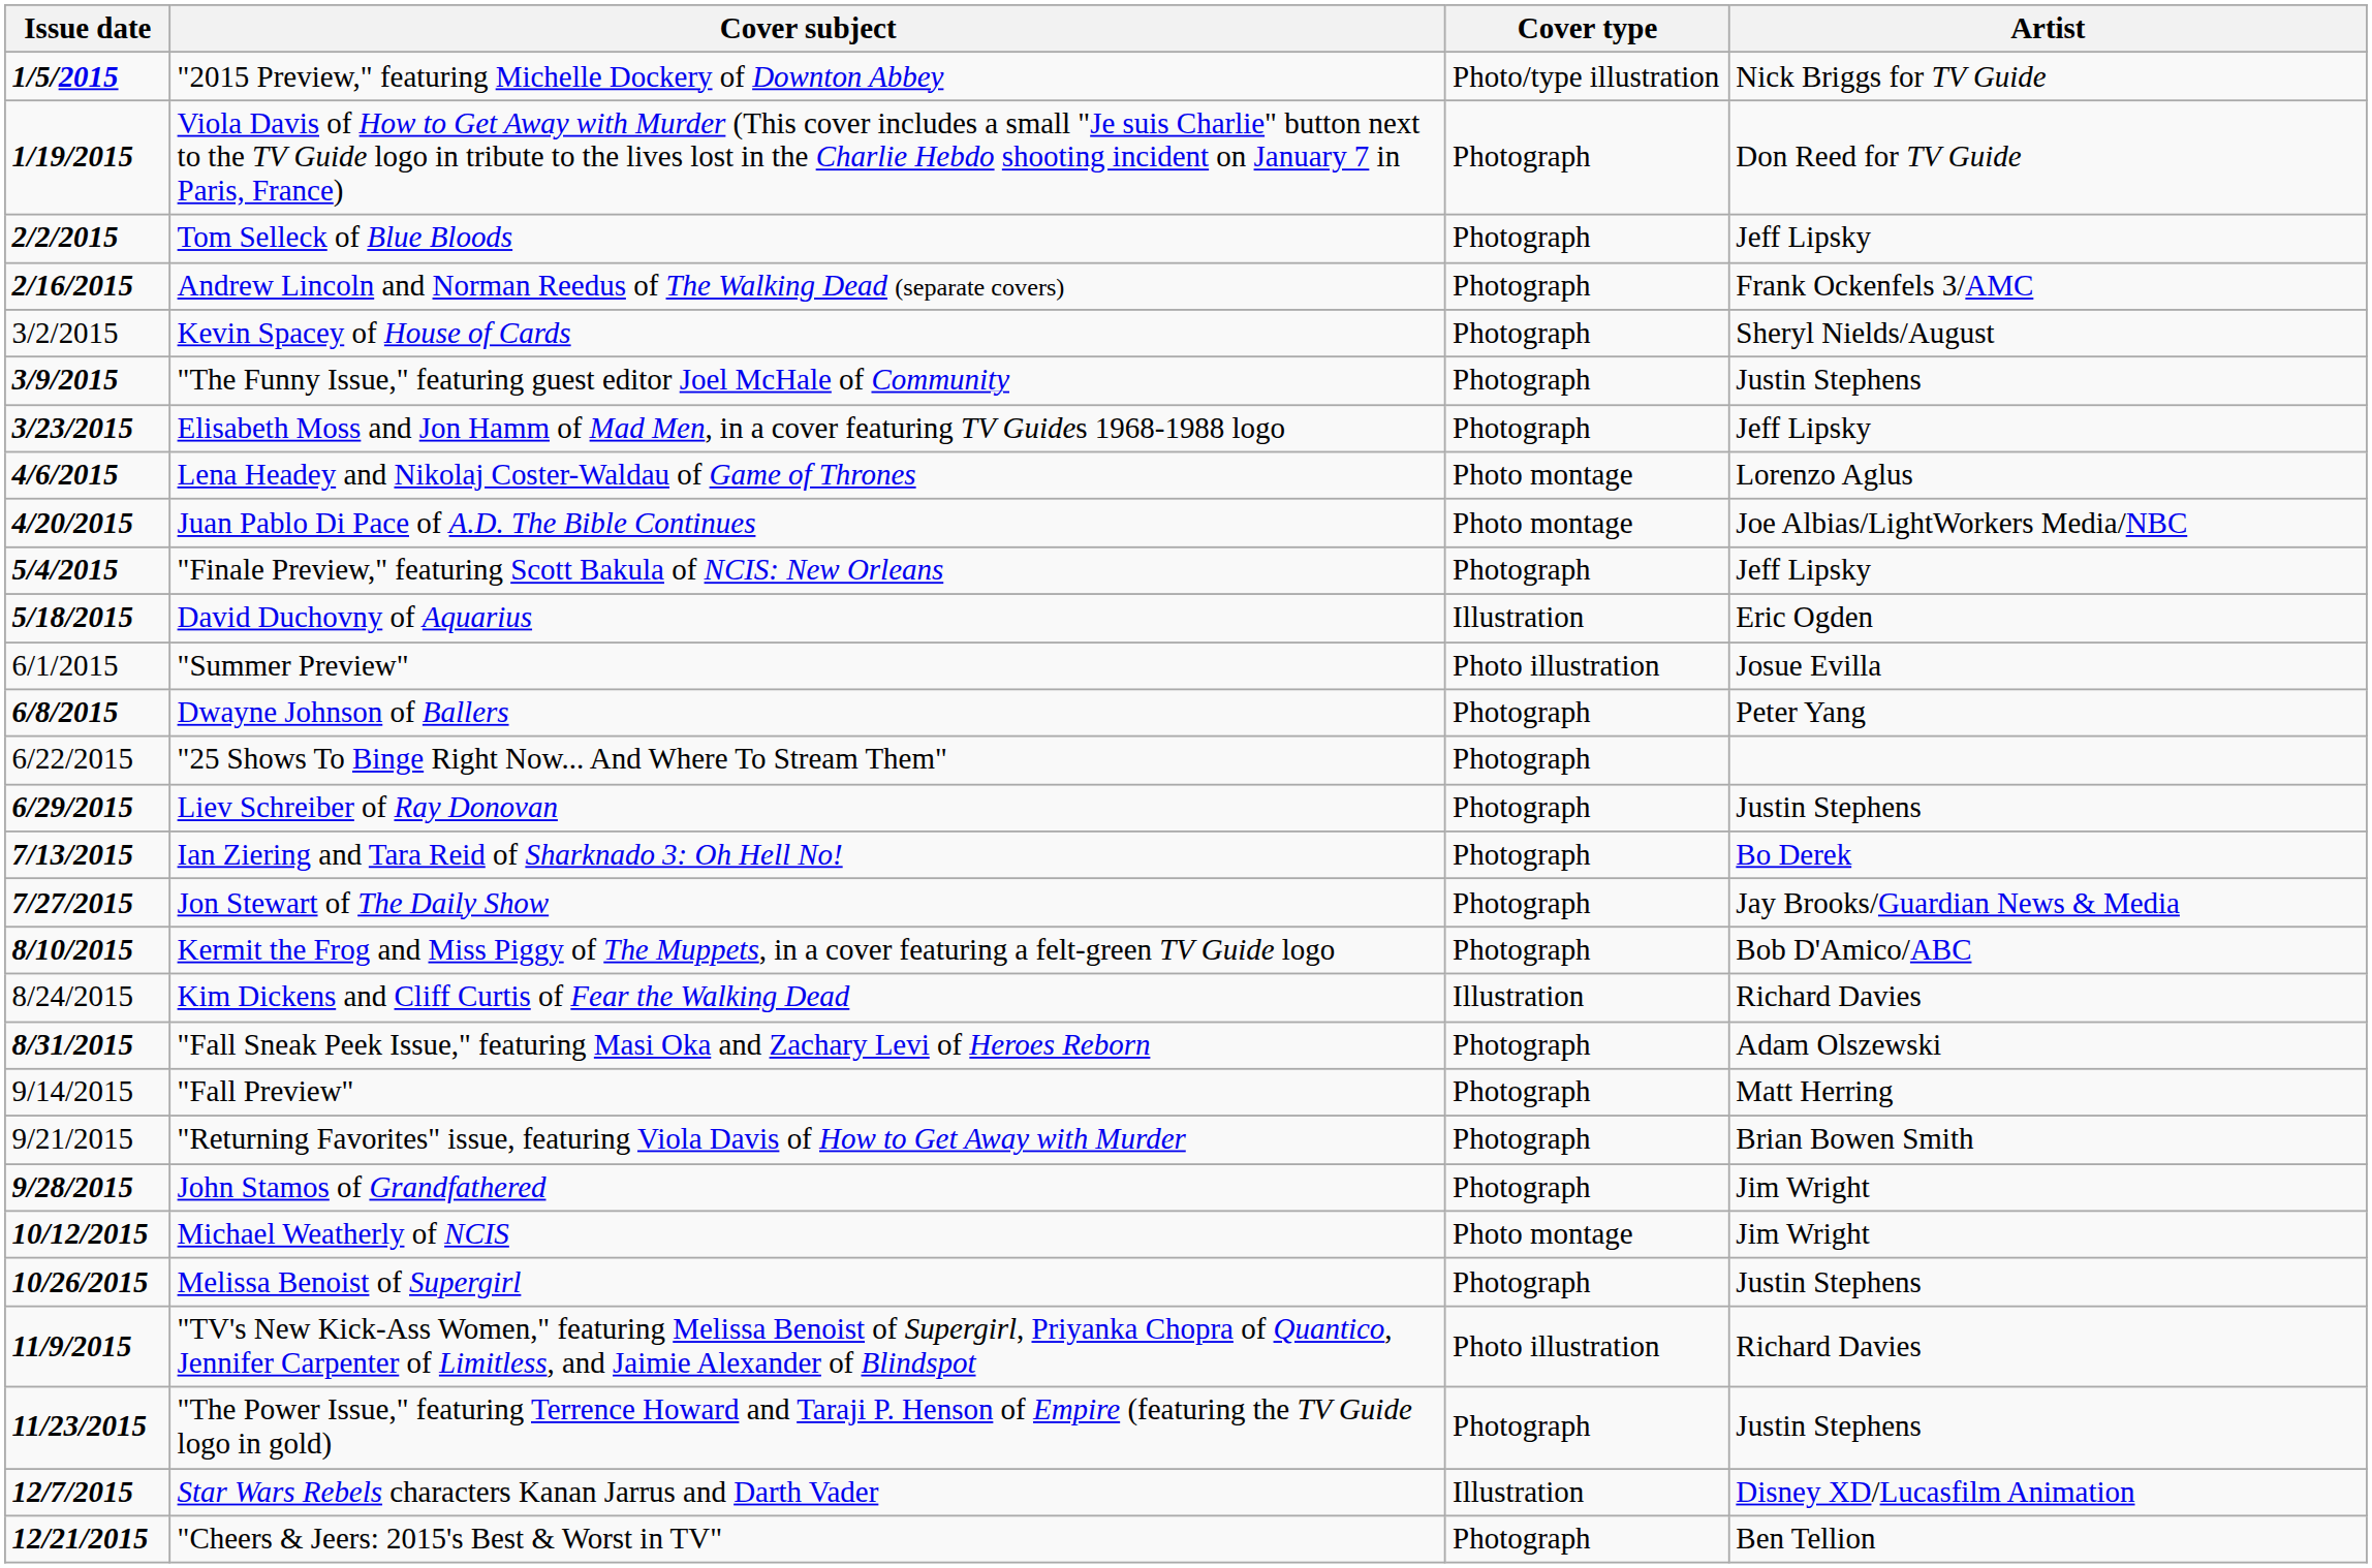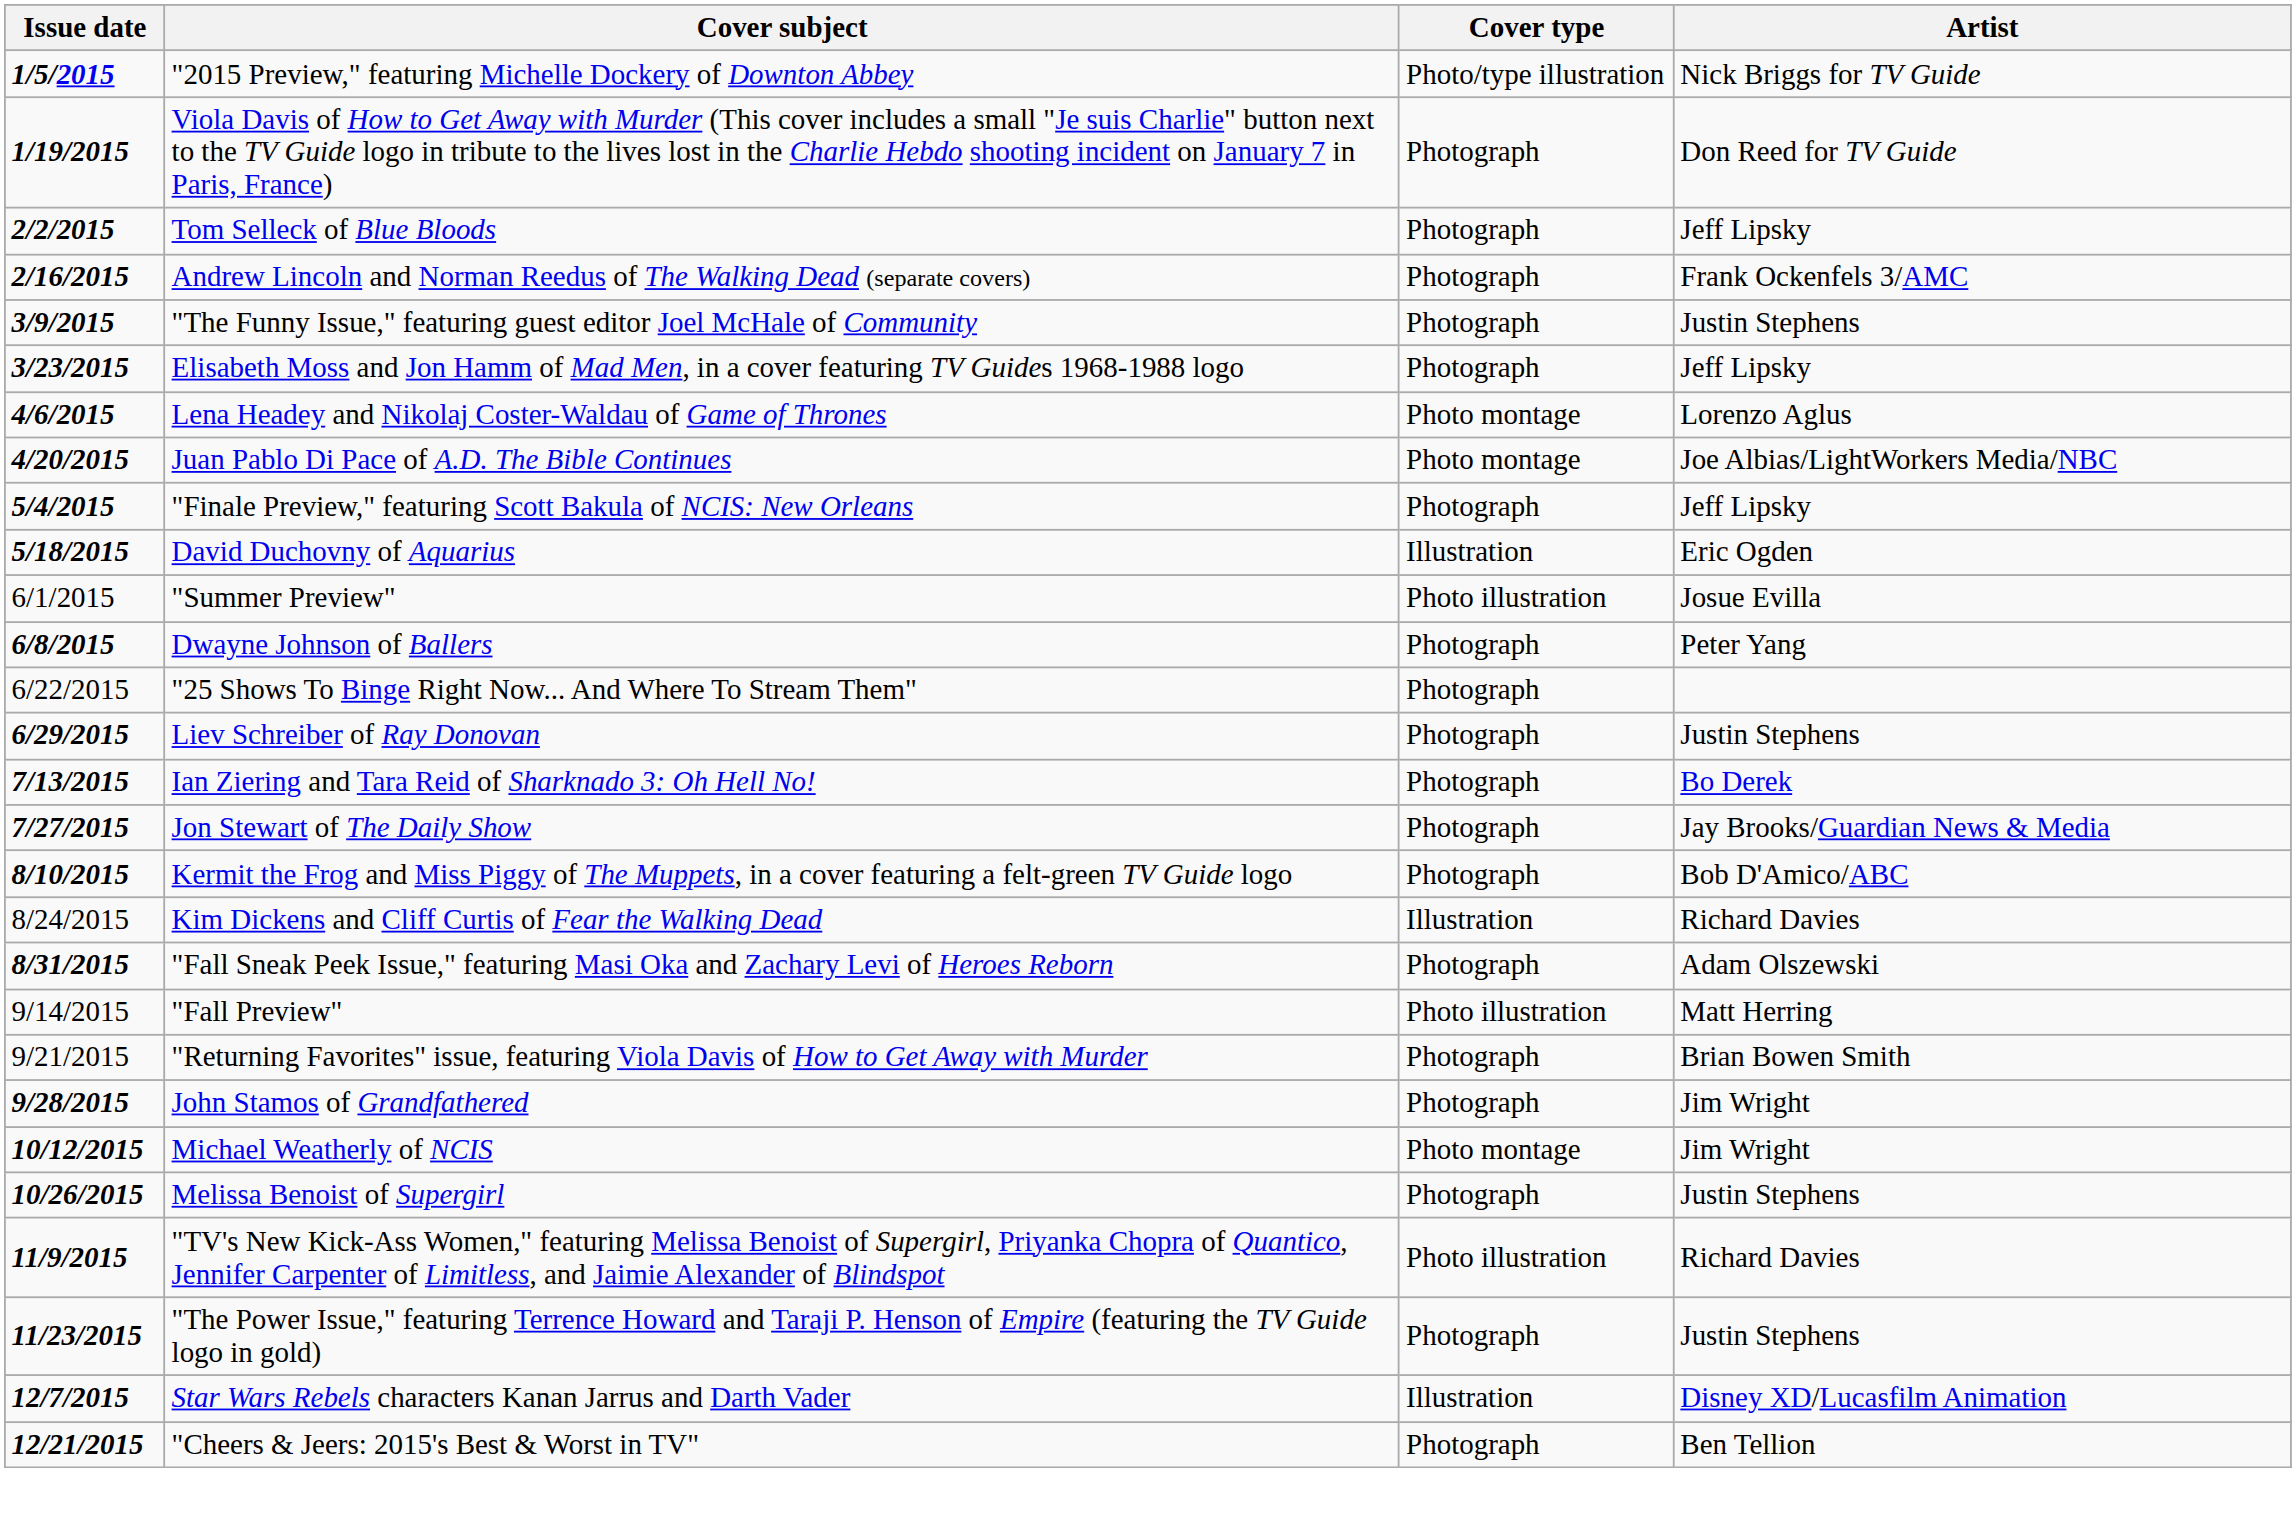 <table class="wikitable sortable" width=100% style="font-size:100%;">
 <tr>
 <th width=7%>Issue date</th>
 <th width=54%>Cover subject</th>
 <th width=12%>Cover type</th>
 <th width=27%>Artist</th>
 </tr>
 <tr>
 <td><strong><em>1/5/<a href='#'>2015</a></em></strong></td>
 <td>"2015 Preview," featuring <a href='#'>Michelle Dockery</a> of <em><a href='#'>Downton Abbey</a></em></td>
 <td>Photo/type illustration</td>
 <td>Nick Briggs for <em>TV Guide</em></td>
 </tr>
 <tr>
 <td><strong><em>1/19/2015</em></strong></td>
 <td><a href='#'>Viola Davis</a> of <em><a href='#'>How to Get Away with Murder</a></em> (This cover includes a small "<a href='#'>Je suis Charlie</a>" button next to the <em>TV Guide</em> logo in tribute to the lives lost in the <em><a href='#'>Charlie Hebdo</a></em> <a href='#'>shooting incident</a> on <a href='#'>January 7</a> in <a href='#'>Paris, France</a>)</td>
 <td>Photograph</td>
 <td>Don Reed for <em>TV Guide</em></td>
 </tr>
 <tr>
 <td><strong><em>2/2/2015</em></strong></td>
 <td><a href='#'>Tom Selleck</a> of <em><a href='#'>Blue Bloods</a></em></td>
 <td>Photograph</td>
 <td>Jeff Lipsky</td>
 </tr>
 <tr>
 <td><strong><em>2/16/2015</em></strong></td>
 <td><a href='#'>Andrew Lincoln</a> and <a href='#'>Norman Reedus</a> of <em><a href='#'>The Walking Dead</a></em> <small>(separate covers)</small></td>
 <td>Photograph</td>
 <td>Frank Ockenfels 3/<a href='#'>AMC</a></td>
-</tr>
-<tr>
-<td>3/2/2015</td>
-<td><a href='#'>Kevin Spacey</a> of <em><a href='#'>House of Cards</a></em></td>
-<td>Photograph</td>
-<td>Sheryl Nields/August</td>
 </tr>
 <tr>
 <td><strong><em>3/9/2015</em></strong></td>
 <td>"The Funny Issue," featuring guest editor <a href='#'>Joel McHale</a> of <em><a href='#'>Community</a></em></td>
 <td>Photograph</td>
 <td>Justin Stephens</td>
 </tr>
 <tr>
 <td><strong><em>3/23/2015</em></strong></td>
 <td><a href='#'>Elisabeth Moss</a> and <a href='#'>Jon Hamm</a> of <em><a href='#'>Mad Men</a></em>, in a cover featuring <em>TV Guide</em>s 1968-1988 logo</td>
 <td>Photograph</td>
 <td>Jeff Lipsky</td>
 </tr>
 <tr>
 <td><strong><em>4/6/2015</em></strong></td>
 <td><a href='#'>Lena Headey</a> and <a href='#'>Nikolaj Coster-Waldau</a> of <em><a href='#'>Game of Thrones</a></em></td>
 <td>Photo montage</td>
 <td>Lorenzo Aglus</td>
 </tr>
 <tr>
 <td><strong><em>4/20/2015</em></strong></td>
 <td><a href='#'>Juan Pablo Di Pace</a> of <em><a href='#'>A.D. The Bible Continues</a></em></td>
 <td>Photo montage</td>
 <td>Joe Albias/LightWorkers Media/<a href='#'>NBC</a></td>
 </tr>
 <tr>
 <td><strong><em>5/4/2015</em></strong></td>
 <td>"Finale Preview," featuring <a href='#'>Scott Bakula</a> of <em><a href='#'>NCIS: New Orleans</a></em></td>
 <td>Photograph</td>
 <td>Jeff Lipsky</td>
 </tr>
 <tr>
 <td><strong><em>5/18/2015</em></strong></td>
 <td><a href='#'>David Duchovny</a> of <em><a href='#'>Aquarius</a></em></td>
 <td>Illustration</td>
 <td>Eric Ogden</td>
 </tr>
 <tr>
 <td>6/1/2015</td>
 <td>"Summer Preview"</td>
 <td>Photo illustration</td>
 <td>Josue Evilla</td>
 </tr>
 <tr>
 <td><strong><em>6/8/2015</em></strong></td>
 <td><a href='#'>Dwayne Johnson</a> of <em><a href='#'>Ballers</a></em></td>
 <td>Photograph</td>
 <td>Peter Yang</td>
 </tr>
 <tr>
 <td>6/22/2015</td>
 <td>"25 Shows To <a href='#'>Binge</a> Right Now... And Where To Stream Them"</td>
 <td>Photograph</td>
 <td></td>
 </tr>
 <tr>
 <td><strong><em>6/29/2015</em></strong></td>
 <td><a href='#'>Liev Schreiber</a> of <em><a href='#'>Ray Donovan</a></em></td>
 <td>Photograph</td>
 <td>Justin Stephens</td>
 </tr>
 <tr>
 <td><strong><em>7/13/2015</em></strong></td>
 <td><a href='#'>Ian Ziering</a> and <a href='#'>Tara Reid</a> of <em><a href='#'>Sharknado 3: Oh Hell No!</a></em></td>
 <td>Photograph</td>
 <td><a href='#'>Bo Derek</a></td>
 </tr>
 <tr>
 <td><strong><em>7/27/2015</em></strong></td>
 <td><a href='#'>Jon Stewart</a> of <em><a href='#'>The Daily Show</a></em></td>
 <td>Photograph</td>
 <td>Jay Brooks/<a href='#'>Guardian News & Media</a></td>
 </tr>
 <tr>
 <td><strong><em>8/10/2015</em></strong></td>
 <td><a href='#'>Kermit the Frog</a> and <a href='#'>Miss Piggy</a> of <em><a href='#'>The Muppets</a></em>, in a cover featuring a felt-green <em>TV Guide</em> logo</td>
 <td>Photograph</td>
 <td>Bob D'Amico/<a href='#'>ABC</a></td>
 </tr>
 <tr>
 <td>8/24/2015</td>
 <td><a href='#'>Kim Dickens</a> and <a href='#'>Cliff Curtis</a> of <em><a href='#'>Fear the Walking Dead</a></em></td>
 <td>Illustration</td>
 <td>Richard Davies</td>
 </tr>
 <tr>
 <td><strong><em>8/31/2015</em></strong></td>
 <td>"Fall Sneak Peek Issue," featuring <a href='#'>Masi Oka</a> and <a href='#'>Zachary Levi</a> of <em><a href='#'>Heroes Reborn</a></em></td>
 <td>Photograph</td>
 <td>Adam Olszewski</td>
 </tr>
 <tr>
 <td>9/14/2015</td>
 <td>"Fall Preview"</td>
-<td>Photograph</td>
+<td>Photo illustration</td>
 <td>Matt Herring</td>
 </tr>
 <tr>
 <td>9/21/2015</td>
 <td>"Returning Favorites" issue, featuring <a href='#'>Viola Davis</a> of <em><a href='#'>How to Get Away with Murder</a></em></td>
 <td>Photograph</td>
 <td>Brian Bowen Smith</td>
 </tr>
 <tr>
 <td><strong><em>9/28/2015</em></strong></td>
 <td><a href='#'>John Stamos</a> of <em><a href='#'>Grandfathered</a></em></td>
 <td>Photograph</td>
 <td>Jim Wright</td>
 </tr>
 <tr>
 <td><strong><em>10/12/2015</em></strong></td>
 <td><a href='#'>Michael Weatherly</a> of <em><a href='#'>NCIS</a></em></td>
 <td>Photo montage</td>
 <td>Jim Wright</td>
 </tr>
 <tr>
 <td><strong><em>10/26/2015</em></strong></td>
 <td><a href='#'>Melissa Benoist</a> of <em><a href='#'>Supergirl</a></em></td>
 <td>Photograph</td>
 <td>Justin Stephens</td>
 </tr>
 <tr>
 <td><strong><em>11/9/2015</em></strong></td>
 <td>"TV's New Kick-Ass Women," featuring <a href='#'>Melissa Benoist</a> of <em>Supergirl</em>, <a href='#'>Priyanka Chopra</a> of <em><a href='#'>Quantico</a></em>, <a href='#'>Jennifer Carpenter</a> of <em><a href='#'>Limitless</a></em>, and <a href='#'>Jaimie Alexander</a> of <em><a href='#'>Blindspot</a></em></td>
 <td>Photo illustration</td>
 <td>Richard Davies</td>
 </tr>
 <tr>
 <td><strong><em>11/23/2015</em></strong></td>
 <td>"The Power Issue," featuring <a href='#'>Terrence Howard</a> and <a href='#'>Taraji P. Henson</a> of <em><a href='#'>Empire</a></em> (featuring the <em>TV Guide</em> logo in gold)</td>
 <td>Photograph</td>
 <td>Justin Stephens</td>
 </tr>
 <tr>
 <td><strong><em>12/7/2015</em></strong></td>
 <td><em><a href='#'>Star Wars Rebels</a></em> characters Kanan Jarrus and <a href='#'>Darth Vader</a></td>
 <td>Illustration</td>
 <td><a href='#'>Disney XD</a>/<a href='#'>Lucasfilm Animation</a></td>
 </tr>
 <tr>
 <td><strong><em>12/21/2015</em></strong></td>
 <td>"Cheers & Jeers: 2015's Best & Worst in TV"</td>
 <td>Photograph</td>
 <td>Ben Tellion</td>
 </tr>
 </table>
